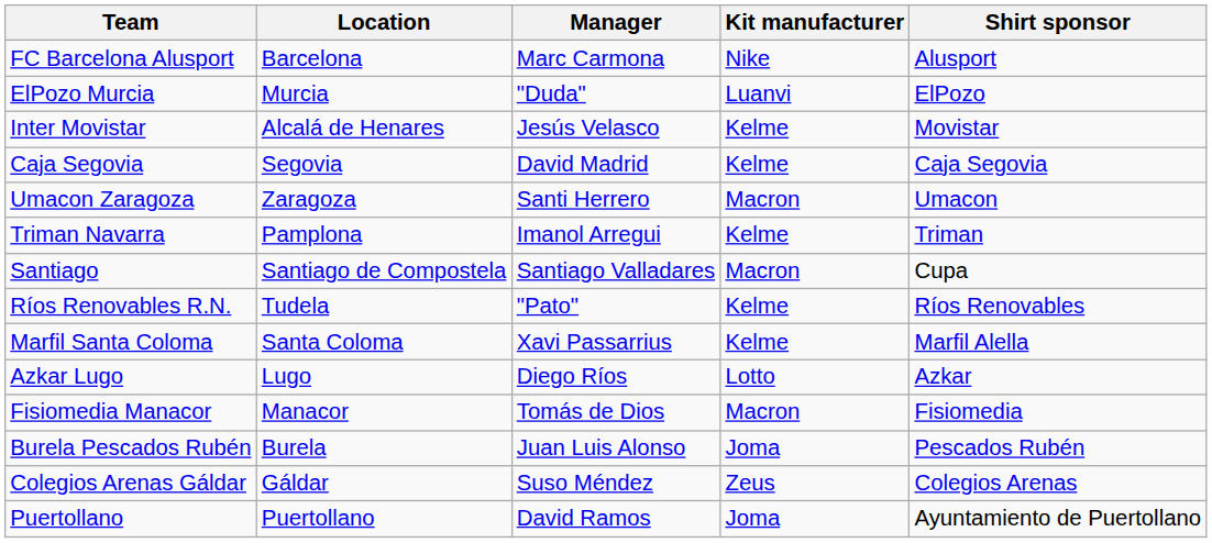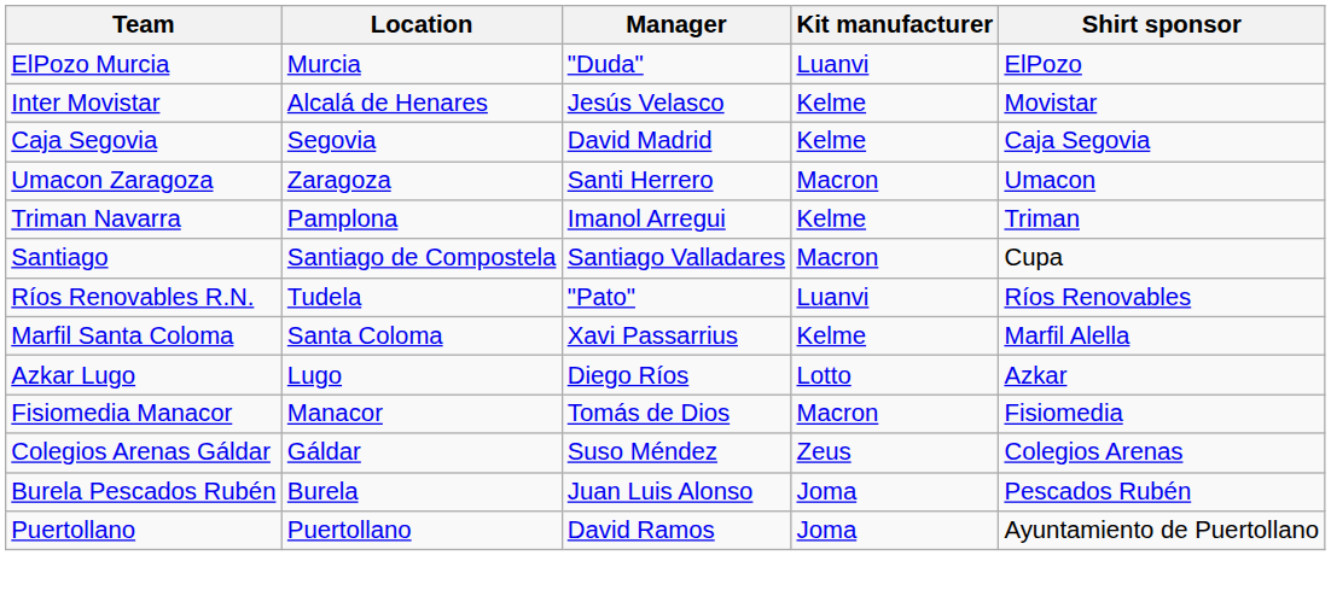 <table class="wikitable sortable">
 <tr>
 <th>Team</th>
 <th>Location</th>
 <th>Manager</th>
 <th>Kit manufacturer</th>
 <th>Shirt sponsor</th>
-</tr>
-<tr>
-<td><a href='#'>FC Barcelona Alusport</a></td>
-<td><a href='#'>Barcelona</a></td>
-<td><a href='#'>Marc Carmona</a></td>
-<td><a href='#'>Nike</a></td>
-<td><a href='#'>Alusport</a></td>
 </tr>
 <tr>
 <td><a href='#'>ElPozo Murcia</a></td>
 <td><a href='#'>Murcia</a></td>
 <td><a href='#'>"Duda"</a></td>
 <td><a href='#'>Luanvi</a></td>
 <td><a href='#'>ElPozo</a></td>
 </tr>
 <tr>
 <td><a href='#'>Inter Movistar</a></td>
 <td><a href='#'>Alcalá de Henares</a></td>
 <td><a href='#'>Jesús Velasco</a></td>
 <td><a href='#'>Kelme</a></td>
 <td><a href='#'>Movistar</a></td>
 </tr>
 <tr>
 <td><a href='#'>Caja Segovia</a></td>
 <td><a href='#'>Segovia</a></td>
 <td><a href='#'>David Madrid</a></td>
 <td><a href='#'>Kelme</a></td>
 <td><a href='#'>Caja Segovia</a></td>
 </tr>
 <tr>
 <td><a href='#'>Umacon Zaragoza</a></td>
 <td><a href='#'>Zaragoza</a></td>
 <td><a href='#'>Santi Herrero</a></td>
 <td><a href='#'>Macron</a></td>
 <td><a href='#'>Umacon</a></td>
 </tr>
 <tr>
 <td><a href='#'>Triman Navarra</a></td>
 <td><a href='#'>Pamplona</a></td>
 <td><a href='#'>Imanol Arregui</a></td>
 <td><a href='#'>Kelme</a></td>
 <td><a href='#'>Triman</a></td>
 </tr>
 <tr>
 <td><a href='#'>Santiago</a></td>
 <td><a href='#'>Santiago de Compostela</a></td>
 <td><a href='#'>Santiago Valladares</a></td>
 <td><a href='#'>Macron</a></td>
 <td>Cupa</td>
 </tr>
 <tr>
 <td><a href='#'>Ríos Renovables R.N.</a></td>
 <td><a href='#'>Tudela</a></td>
 <td><a href='#'>"Pato"</a></td>
-<td><a href='#'>Kelme</a></td>
+<td><a href='#'>Luanvi</a></td>
 <td><a href='#'>Ríos Renovables</a></td>
 </tr>
 <tr>
 <td><a href='#'>Marfil Santa Coloma</a></td>
 <td><a href='#'>Santa Coloma</a></td>
 <td><a href='#'>Xavi Passarrius</a></td>
 <td><a href='#'>Kelme</a></td>
 <td><a href='#'>Marfil Alella</a></td>
 </tr>
 <tr>
 <td><a href='#'>Azkar Lugo</a></td>
 <td><a href='#'>Lugo</a></td>
 <td><a href='#'>Diego Ríos</a></td>
 <td><a href='#'>Lotto</a></td>
 <td><a href='#'>Azkar</a></td>
 </tr>
 <tr>
 <td><a href='#'>Fisiomedia Manacor</a></td>
 <td><a href='#'>Manacor</a></td>
 <td><a href='#'>Tomás de Dios</a></td>
 <td><a href='#'>Macron</a></td>
 <td><a href='#'>Fisiomedia</a></td>
 </tr>
 <tr>
+<td><a href='#'>Colegios Arenas Gáldar</a></td>
+<td><a href='#'>Gáldar</a></td>
+<td><a href='#'>Suso Méndez</a></td>
+<td><a href='#'>Zeus</a></td>
+<td><a href='#'>Colegios Arenas</a></td>
+</tr>
+<tr>
 <td><a href='#'>Burela Pescados Rubén</a></td>
 <td><a href='#'>Burela</a></td>
 <td><a href='#'>Juan Luis Alonso</a></td>
 <td><a href='#'>Joma</a></td>
 <td><a href='#'>Pescados Rubén</a></td>
-</tr>
-<tr>
-<td><a href='#'>Colegios Arenas Gáldar</a></td>
-<td><a href='#'>Gáldar</a></td>
-<td><a href='#'>Suso Méndez</a></td>
-<td><a href='#'>Zeus</a></td>
-<td><a href='#'>Colegios Arenas</a></td>
 </tr>
 <tr>
 <td><a href='#'>Puertollano</a></td>
 <td><a href='#'>Puertollano</a></td>
 <td><a href='#'>David Ramos</a></td>
 <td><a href='#'>Joma</a></td>
 <td>Ayuntamiento de Puertollano</td>
 </tr>
 </table>
